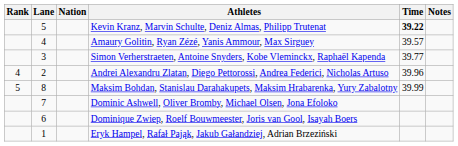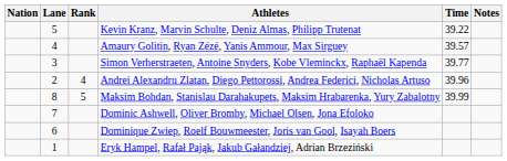 <table class="wikitable sortable" style="text-align:center">
 <tr>
+<th>Nation</th>
+<th>Lane</th>
 <th>Rank</th>
-<th>Lane</th>
-<th>Nation</th>
 <th>Athletes</th>
 <th>Time</th>
 <th>Notes</th>
 </tr>
 <tr>
+<td align=left></td>
+<td>5</td>
 <td></td>
-<td>5</td>
-<td align=left></td>
 <td align=left><a href='#'>Kevin Kranz</a>, <a href='#'>Marvin Schulte</a>, <a href='#'>Deniz Almas</a>, <a href='#'>Philipp Trutenat</a></td>
-<td><strong>39.22</strong></td>
+<td>39.22</td>
 <td></td>
 </tr>
 <tr>
+<td align=left></td>
+<td>4</td>
 <td></td>
-<td>4</td>
-<td align=left></td>
 <td align=left><a href='#'>Amaury Golitin</a>, <a href='#'>Ryan Zézé</a>, <a href='#'>Yanis Ammour</a>, <a href='#'>Max Sirguey</a></td>
 <td>39.57</td>
 <td></td>
 </tr>
 <tr>
+<td align=left></td>
+<td>3</td>
 <td></td>
-<td>3</td>
-<td align=left></td>
 <td align=left><a href='#'>Simon Verherstraeten</a>, <a href='#'>Antoine Snyders</a>, <a href='#'>Kobe Vleminckx</a>, <a href='#'>Raphaël Kapenda</a></td>
 <td>39.77</td>
 <td></td>
 </tr>
 <tr>
+<td align=left></td>
+<td>2</td>
 <td>4</td>
-<td>2</td>
-<td align=left></td>
 <td align=left><a href='#'>Andrei Alexandru Zlatan</a>, <a href='#'>Diego Pettorossi</a>, <a href='#'>Andrea Federici</a>, <a href='#'>Nicholas Artuso</a></td>
 <td>39.96</td>
 <td></td>
 </tr>
 <tr>
+<td align=left></td>
+<td>8</td>
 <td>5</td>
-<td>8</td>
-<td align=left></td>
 <td align=left><a href='#'>Maksim Bohdan</a>, <a href='#'>Stanislau Darahakupets</a>, <a href='#'>Maksim Hrabarenka</a>, <a href='#'>Yury Zabalotny</a></td>
 <td>39.99</td>
 <td></td>
 </tr>
 <tr>
+<td align=left></td>
+<td>7</td>
 <td></td>
-<td>7</td>
-<td align=left></td>
 <td align=left><a href='#'>Dominic Ashwell</a>, <a href='#'>Oliver Bromby</a>, <a href='#'>Michael Olsen</a>, <a href='#'>Jona Efoloko</a></td>
 <td></td>
 <td></td>
 </tr>
 <tr>
+<td align=left></td>
+<td>6</td>
 <td></td>
-<td>6</td>
-<td align=left></td>
 <td align=left><a href='#'>Dominique Zwiep</a>, <a href='#'>Roelf Bouwmeester</a>, <a href='#'>Joris van Gool</a>, <a href='#'>Isayah Boers</a></td>
 <td></td>
 <td></td>
 </tr>
 <tr>
+<td align=left></td>
+<td>1</td>
 <td></td>
-<td>1</td>
-<td align=left></td>
 <td align=left><a href='#'>Eryk Hampel</a>, <a href='#'>Rafał Pająk</a>, <a href='#'>Jakub Gałandziej</a>, Adrian Brzeziński</td>
 <td></td>
 <td></td>
 </tr>
 </table>
